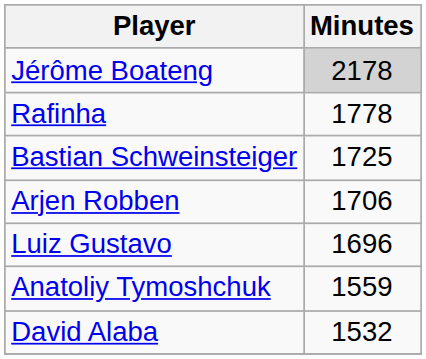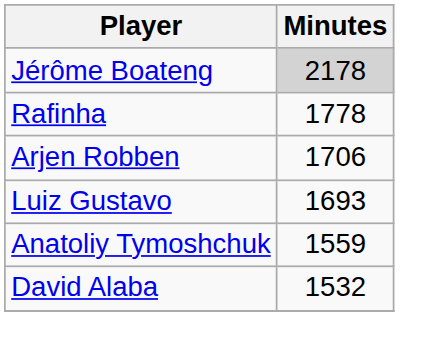 <table class="wikitable">
 <tr>
 <th>Player</th>
 <th>Minutes</th>
 </tr>
 <tr>
 <td> <a href='#'>Jérôme Boateng</a></td>
 <td align=center style="background: lightgrey;">2178</td>
 </tr>
 <tr>
 <td> <a href='#'>Rafinha</a></td>
 <td align=center>1778</td>
 </tr>
 <tr>
-<td> <a href='#'>Bastian Schweinsteiger</a></td>
-<td align=center>1725</td>
-</tr>
-<tr>
 <td> <a href='#'>Arjen Robben</a></td>
 <td align=center>1706</td>
 </tr>
 <tr>
 <td> <a href='#'>Luiz Gustavo</a></td>
-<td align=center>1696</td>
+<td align=center>1693</td>
 </tr>
 <tr>
 <td> <a href='#'>Anatoliy Tymoshchuk</a></td>
 <td align=center>1559</td>
 </tr>
 <tr>
 <td> <a href='#'>David Alaba</a></td>
 <td align=center>1532</td>
 </tr>
 <tr>
 </tr>
 </table>
